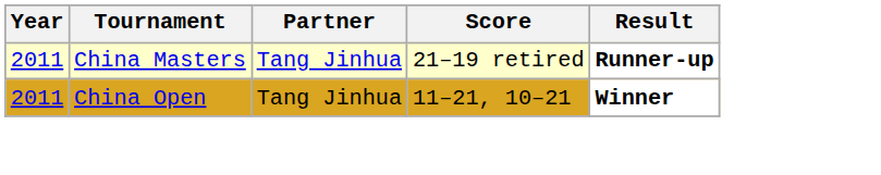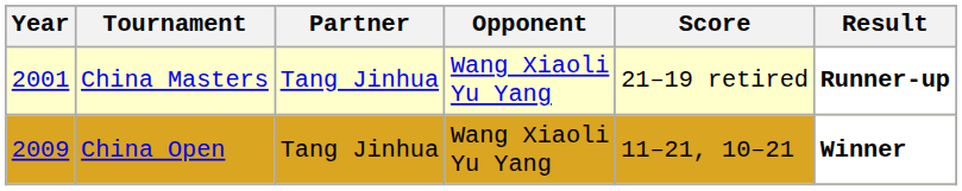 <table class="sortable wikitable" style="font-size: 90%;">
 <tr>
 <th>Year</th>
 <th>Tournament</th>
 <th>Partner</th>
+<th>Opponent</th>
 <th>Score</th>
 <th>Result</th>
 </tr>
 <tr style="background:#FFFFCC">
-<td align="center"><a href='#'>2011</a></td>
+<td align="center"><a href='#'>2001</a></td>
 <td align="left"><a href='#'>China Masters</a></td>
 <td align="left"> <a href='#'>Tang Jinhua</a></td>
+<td align="left"> <a href='#'>Wang Xiaoli</a> <br>  <a href='#'>Yu Yang</a></td>
 <td align="left">21–19 retired</td>
 <td style="text-align:left; background:white"> <strong>Runner-up</strong></td>
 </tr>
 <tr style="background:#DAA520">
-<td align="center"><a href='#'>2011</a></td>
+<td align="center"><a href='#'>2009</a></td>
 <td align="left"><a href='#'>China Open</a></td>
 <td align="left"> Tang Jinhua</td>
+<td align="left"> Wang Xiaoli <br>  Yu Yang</td>
 <td align="left">11–21, 10–21</td>
 <td style="text-align:left; background:white"> <strong>Winner</strong></td>
 </tr>
 </table>
